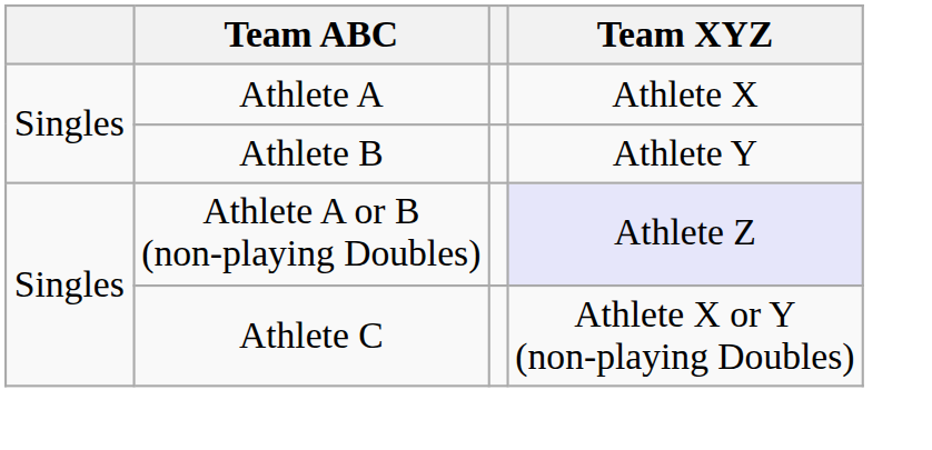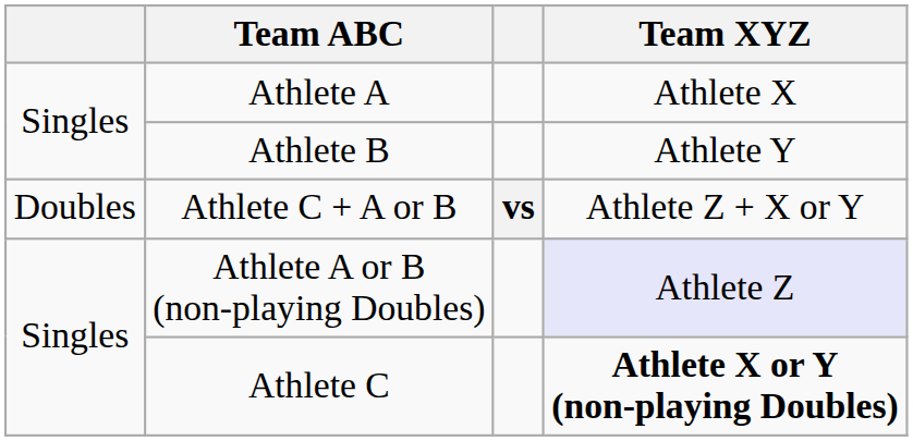 <table class="wikitable" style="text-align: center;">
 <tr>
 <th></th>
 <th>Team ABC</th>
 <th></th>
 <th>Team XYZ</th>
 </tr>
 <tr>
 <td rowspan="2">Singles</td>
 <td>Athlete A</td>
 <td></td>
 <td>Athlete X</td>
 </tr>
 <tr>
 <td>Athlete B</td>
 <td></td>
 <td>Athlete Y</td>
 </tr>
 <tr>
+<td>Doubles</td>
+<td>Athlete C + A or B</td>
+<th>vs</th>
+<td>Athlete Z + X or Y</td>
+</tr>
+<tr>
 <td rowspan="2">Singles</td>
 <td>Athlete A or B<br>(non-playing Doubles)</td>
 <td></td>
 <td style="background: lavender;">Athlete Z</td>
 </tr>
 <tr>
 <td>Athlete C</td>
 <td></td>
-<td>Athlete X or Y<br>(non-playing Doubles)</td>
+<td><strong>Athlete X or Y<br>(non-playing Doubles)</strong></td>
 </tr>
 </table>
